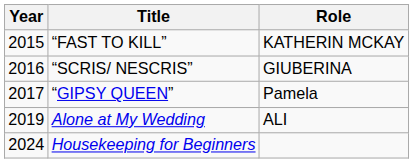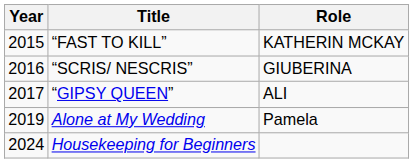 <table class="wikitable sortable">
 <tr>
 <th>Year</th>
 <th>Title</th>
 <th>Role</th>
 </tr>
 <tr>
 <td>2015</td>
 <td>“FAST TO KILL”</td>
 <td>KATHERIN MCKAY</td>
 </tr>
 <tr>
 <td>2016</td>
 <td>“SCRIS/ NESCRIS”</td>
 <td>GIUBERINA</td>
 </tr>
 <tr>
 <td>2017</td>
 <td>“<a href='#'>GIPSY QUEEN</a>”</td>
-<td>Pamela</td>
+<td>ALI</td>
 </tr>
 <tr>
 <td>2019</td>
 <td><em><a href='#'>Alone at My Wedding</a></em></td>
-<td>ALI</td>
+<td>Pamela</td>
 </tr>
 <tr>
 <td>2024</td>
 <td><em><a href='#'>Housekeeping for Beginners</a></em></td>
 <td></td>
 </tr>
 </table>
